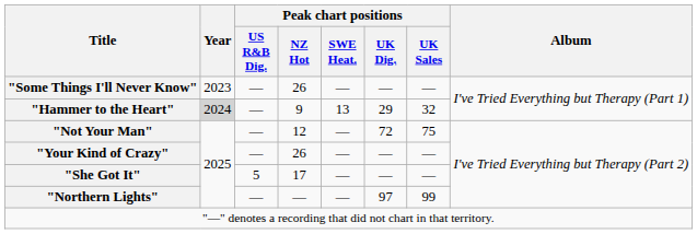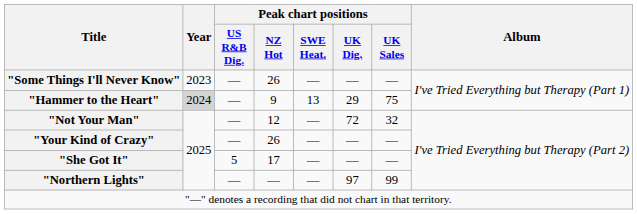 <table class="wikitable plainrowheaders" style="text-align:center;">
 <tr>
 <th scope="col" rowspan="2">Title</th>
 <th scope="col" rowspan="2">Year</th>
 <th scope="col" colspan="5">Peak chart positions</th>
 <th scope="col" rowspan="2">Album</th>
 </tr>
 <tr>
 <th scope="col" style="width:3em;font-size:90%;"><a href='#'>US<br>R&B<br>Dig.</a><br></th>
 <th scope="col" style="width:3em;font-size:90%;"><a href='#'>NZ<br>Hot</a><br></th>
 <th scope="col" style="width:3em;font-size:90%;"><a href='#'>SWE<br>Heat.</a><br></th>
 <th scope="col" style="width:3em;font-size:90%;"><a href='#'>UK<br>Dig.</a><br></th>
 <th scope="col" style="width:3em;font-size:90%;"><a href='#'>UK<br>Sales</a><br></th>
 </tr>
 <tr>
 <th scope="row">"Some Things I'll Never Know"</th>
 <td>2023</td>
 <td>—</td>
 <td>26</td>
 <td>—</td>
 <td>—</td>
 <td>—</td>
 <td rowspan="2"><em>I've Tried Everything but Therapy (Part 1)</em></td>
 </tr>
 <tr>
 <th scope="row">"Hammer to the Heart"</th>
 <td style="background: lightgrey;">2024</td>
 <td>—</td>
 <td>9</td>
 <td>13</td>
 <td>29</td>
-<td>32</td>
+<td>75</td>
 </tr>
 <tr>
 <th scope="row">"Not Your Man"</th>
 <td rowspan="4">2025</td>
 <td>—</td>
 <td>12</td>
 <td>—</td>
 <td>72</td>
-<td>75</td>
+<td>32</td>
 <td rowspan="4"><em>I've Tried Everything but Therapy (Part 2)</em></td>
 </tr>
 <tr>
 <th scope="row">"Your Kind of Crazy"</th>
 <td>—</td>
 <td>26</td>
 <td>—</td>
 <td>—</td>
 <td>—</td>
 </tr>
 <tr>
 <th scope="row">"She Got It"<br></th>
 <td>5</td>
 <td>17</td>
 <td>—</td>
 <td>—</td>
 <td>—</td>
 </tr>
 <tr>
 <th scope="row">"Northern Lights"</th>
 <td>—</td>
 <td>—</td>
 <td>—</td>
 <td>97</td>
 <td>99</td>
 </tr>
 <tr>
 <td colspan="8" style="font-size:90%">"—" denotes a recording that did not chart in that territory.</td>
 </tr>
 </table>
